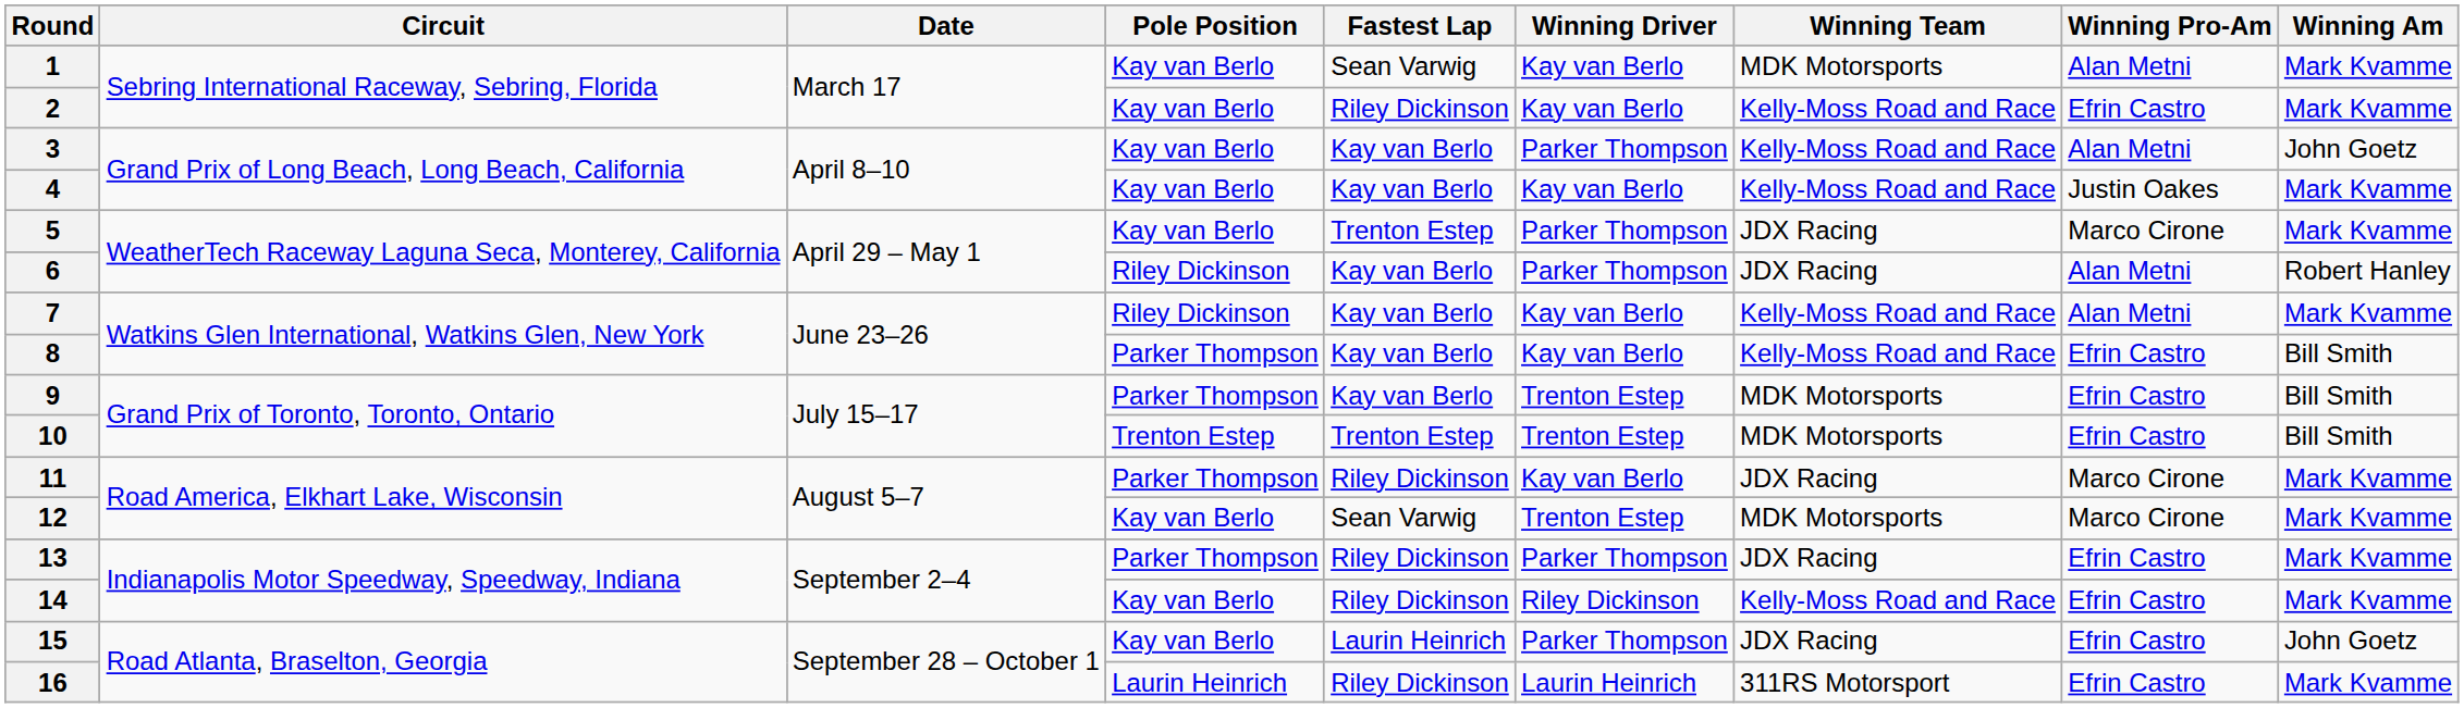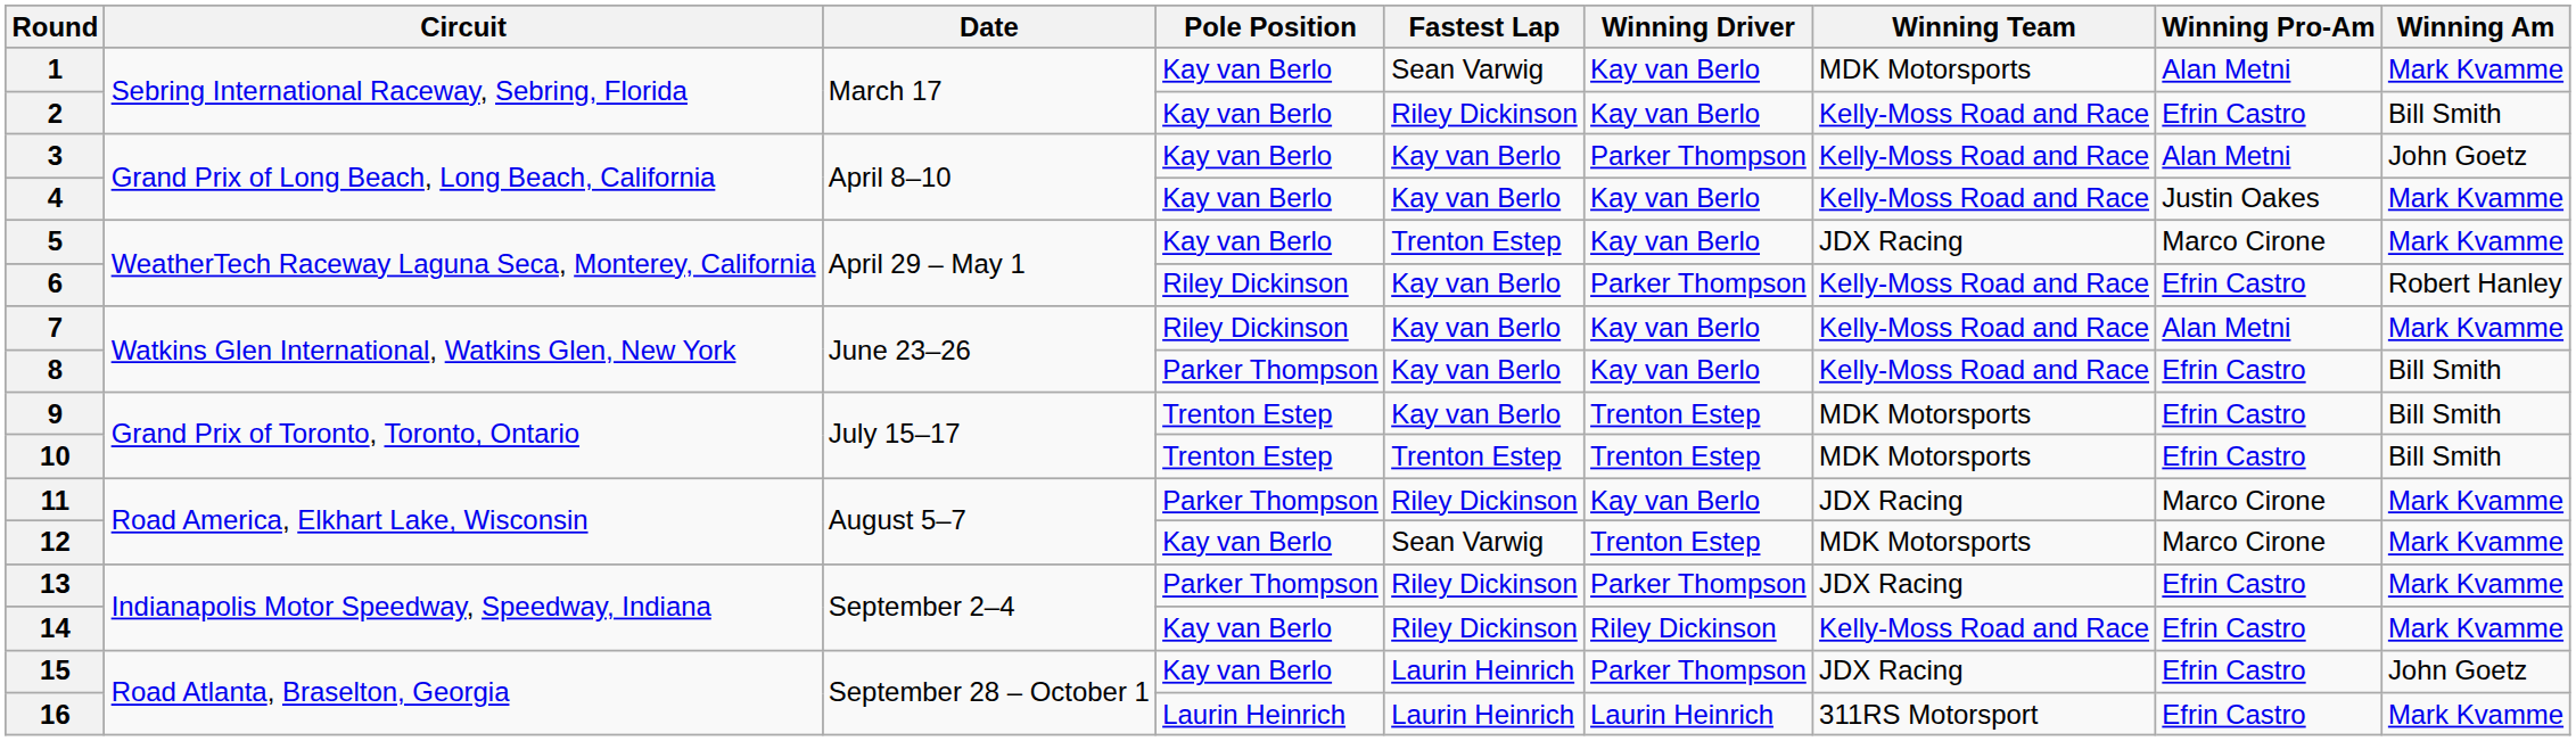 <table class="wikitable" style="font-size: 85%">
 <tr>
 <th>Round</th>
 <th>Circuit</th>
 <th>Date</th>
 <th>Pole Position</th>
 <th>Fastest Lap</th>
 <th>Winning Driver</th>
 <th>Winning Team</th>
 <th>Winning Pro-Am</th>
 <th>Winning Am</th>
 </tr>
 <tr>
 <th>1</th>
 <td rowspan=2> <a href='#'>Sebring International Raceway</a>, <a href='#'>Sebring, Florida</a></td>
 <td rowspan=2>March 17</td>
 <td> <a href='#'>Kay van Berlo</a></td>
 <td> Sean Varwig</td>
 <td> <a href='#'>Kay van Berlo</a></td>
 <td> MDK Motorsports</td>
 <td> <a href='#'>Alan Metni</a></td>
 <td> <a href='#'>Mark Kvamme</a></td>
 </tr>
 <tr>
 <th>2</th>
 <td> <a href='#'>Kay van Berlo</a></td>
 <td> <a href='#'>Riley Dickinson</a></td>
 <td> <a href='#'>Kay van Berlo</a></td>
 <td> <a href='#'>Kelly-Moss Road and Race</a></td>
 <td> <a href='#'>Efrin Castro</a></td>
-<td> <a href='#'>Mark Kvamme</a></td>
+<td> Bill Smith</td>
 </tr>
 <tr>
 <th>3</th>
 <td rowspan=2> <a href='#'>Grand Prix of Long Beach</a>, <a href='#'>Long Beach, California</a></td>
 <td rowspan=2>April 8–10</td>
 <td> <a href='#'>Kay van Berlo</a></td>
 <td> <a href='#'>Kay van Berlo</a></td>
 <td> <a href='#'>Parker Thompson</a></td>
 <td> <a href='#'>Kelly-Moss Road and Race</a></td>
 <td> <a href='#'>Alan Metni</a></td>
 <td> John Goetz</td>
 </tr>
 <tr>
 <th>4</th>
 <td> <a href='#'>Kay van Berlo</a></td>
 <td> <a href='#'>Kay van Berlo</a></td>
 <td> <a href='#'>Kay van Berlo</a></td>
 <td> <a href='#'>Kelly-Moss Road and Race</a></td>
 <td> Justin Oakes</td>
 <td> <a href='#'>Mark Kvamme</a></td>
 </tr>
 <tr>
 <th>5</th>
 <td rowspan=2> <a href='#'>WeatherTech Raceway Laguna Seca</a>, <a href='#'>Monterey, California</a></td>
 <td rowspan=2>April 29 – May 1</td>
 <td> <a href='#'>Kay van Berlo</a></td>
 <td> <a href='#'>Trenton Estep</a></td>
-<td> <a href='#'>Parker Thompson</a></td>
+<td> <a href='#'>Kay van Berlo</a></td>
 <td> JDX Racing</td>
 <td> Marco Cirone</td>
 <td> <a href='#'>Mark Kvamme</a></td>
 </tr>
 <tr>
 <th>6</th>
 <td> <a href='#'>Riley Dickinson</a></td>
 <td> <a href='#'>Kay van Berlo</a></td>
 <td> <a href='#'>Parker Thompson</a></td>
-<td> JDX Racing</td>
-<td> <a href='#'>Alan Metni</a></td>
+<td> <a href='#'>Kelly-Moss Road and Race</a></td>
+<td> <a href='#'>Efrin Castro</a></td>
 <td> Robert Hanley</td>
 </tr>
 <tr>
 <th>7</th>
 <td rowspan=2> <a href='#'>Watkins Glen International</a>, <a href='#'>Watkins Glen, New York</a></td>
 <td rowspan=2>June 23–26</td>
 <td> <a href='#'>Riley Dickinson</a></td>
 <td> <a href='#'>Kay van Berlo</a></td>
 <td> <a href='#'>Kay van Berlo</a></td>
 <td> <a href='#'>Kelly-Moss Road and Race</a></td>
 <td> <a href='#'>Alan Metni</a></td>
 <td> <a href='#'>Mark Kvamme</a></td>
 </tr>
 <tr>
 <th>8</th>
 <td> <a href='#'>Parker Thompson</a></td>
 <td> <a href='#'>Kay van Berlo</a></td>
 <td> <a href='#'>Kay van Berlo</a></td>
 <td> <a href='#'>Kelly-Moss Road and Race</a></td>
 <td> <a href='#'>Efrin Castro</a></td>
 <td> Bill Smith</td>
 </tr>
 <tr>
 <th>9</th>
 <td rowspan=2> <a href='#'>Grand Prix of Toronto</a>, <a href='#'>Toronto, Ontario</a></td>
 <td rowspan=2>July 15–17</td>
-<td> <a href='#'>Parker Thompson</a></td>
+<td> <a href='#'>Trenton Estep</a></td>
 <td> <a href='#'>Kay van Berlo</a></td>
 <td> <a href='#'>Trenton Estep</a></td>
 <td> MDK Motorsports</td>
 <td> <a href='#'>Efrin Castro</a></td>
 <td> Bill Smith</td>
 </tr>
 <tr>
 <th>10</th>
 <td> <a href='#'>Trenton Estep</a></td>
 <td> <a href='#'>Trenton Estep</a></td>
 <td> <a href='#'>Trenton Estep</a></td>
 <td> MDK Motorsports</td>
 <td> <a href='#'>Efrin Castro</a></td>
 <td> Bill Smith</td>
 </tr>
 <tr>
 <th>11</th>
 <td rowspan=2> <a href='#'>Road America</a>, <a href='#'>Elkhart Lake, Wisconsin</a></td>
 <td rowspan=2>August 5–7</td>
 <td> <a href='#'>Parker Thompson</a></td>
 <td> <a href='#'>Riley Dickinson</a></td>
 <td> <a href='#'>Kay van Berlo</a></td>
 <td> JDX Racing</td>
 <td> Marco Cirone</td>
 <td> <a href='#'>Mark Kvamme</a></td>
 </tr>
 <tr>
 <th>12</th>
 <td> <a href='#'>Kay van Berlo</a></td>
 <td> Sean Varwig</td>
 <td> <a href='#'>Trenton Estep</a></td>
 <td> MDK Motorsports</td>
 <td> Marco Cirone</td>
 <td> <a href='#'>Mark Kvamme</a></td>
 </tr>
 <tr>
 <th>13</th>
 <td rowspan=2> <a href='#'>Indianapolis Motor Speedway</a>, <a href='#'>Speedway, Indiana</a></td>
 <td rowspan=2>September 2–4</td>
 <td> <a href='#'>Parker Thompson</a></td>
 <td> <a href='#'>Riley Dickinson</a></td>
 <td> <a href='#'>Parker Thompson</a></td>
 <td> JDX Racing</td>
 <td> <a href='#'>Efrin Castro</a></td>
 <td> <a href='#'>Mark Kvamme</a></td>
 </tr>
 <tr>
 <th>14</th>
 <td> <a href='#'>Kay van Berlo</a></td>
 <td> <a href='#'>Riley Dickinson</a></td>
 <td> <a href='#'>Riley Dickinson</a></td>
 <td> <a href='#'>Kelly-Moss Road and Race</a></td>
 <td> <a href='#'>Efrin Castro</a></td>
 <td> <a href='#'>Mark Kvamme</a></td>
 </tr>
 <tr>
 <th>15</th>
 <td rowspan=2> <a href='#'>Road Atlanta</a>, <a href='#'>Braselton, Georgia</a></td>
 <td rowspan=2>September 28 – October 1</td>
 <td> <a href='#'>Kay van Berlo</a></td>
 <td> <a href='#'>Laurin Heinrich</a></td>
 <td> <a href='#'>Parker Thompson</a></td>
 <td> JDX Racing</td>
 <td> <a href='#'>Efrin Castro</a></td>
 <td> John Goetz</td>
 </tr>
 <tr>
 <th>16</th>
 <td> <a href='#'>Laurin Heinrich</a></td>
-<td> <a href='#'>Riley Dickinson</a></td>
+<td> <a href='#'>Laurin Heinrich</a></td>
 <td> <a href='#'>Laurin Heinrich</a></td>
 <td> 311RS Motorsport</td>
 <td> <a href='#'>Efrin Castro</a></td>
 <td> <a href='#'>Mark Kvamme</a></td>
 </tr>
 </table>
